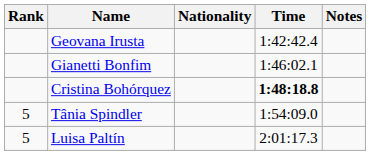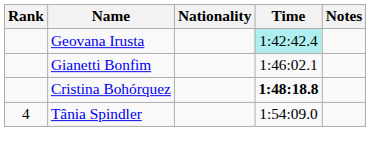 <table class="wikitable sortable" style="text-align:center">
 <tr>
 <th>Rank</th>
 <th>Name</th>
 <th>Nationality</th>
 <th>Time</th>
 <th>Notes</th>
 </tr>
 <tr>
 <td></td>
 <td align=left><a href='#'>Geovana Irusta</a></td>
 <td align=left></td>
-<td>1:42:42.4</td>
+<td style="background: paleturquoise;">1:42:42.4</td>
 <td></td>
 </tr>
 <tr>
 <td></td>
 <td align=left><a href='#'>Gianetti Bonfim</a></td>
 <td align=left></td>
 <td>1:46:02.1</td>
 <td></td>
 </tr>
 <tr>
 <td></td>
 <td align=left><a href='#'>Cristina Bohórquez</a></td>
 <td align=left></td>
 <td><strong>1:48:18.8</strong></td>
 <td></td>
 </tr>
 <tr>
-<td>5</td>
+<td>4</td>
 <td align=left><a href='#'>Tânia Spindler</a></td>
 <td align=left></td>
 <td>1:54:09.0</td>
 <td></td>
 </tr>
-<tr>
-<td>5</td>
-<td align=left><a href='#'>Luisa Paltín</a></td>
-<td align=left></td>
-<td>2:01:17.3</td>
-<td></td>
-</tr>
 </table>
